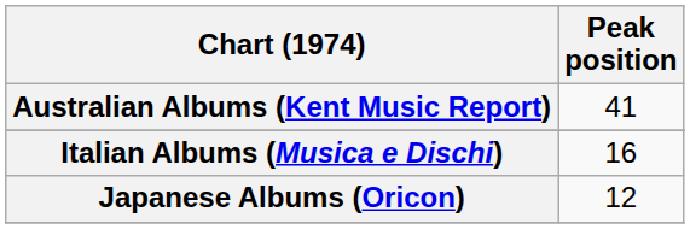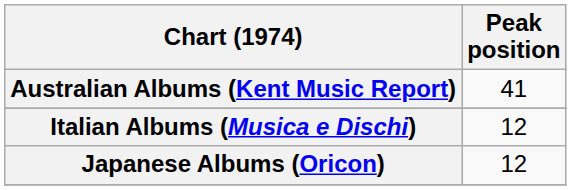 <table class="wikitable sortable plainrowheaders">
 <tr>
 <th>Chart (1974)</th>
 <th>Peak<br>position</th>
 </tr>
 <tr>
 <th scope="row">Australian Albums (<a href='#'>Kent Music Report</a>)</th>
 <td align="center">41</td>
 </tr>
 <tr>
 </tr>
 <tr>
 <th scope="row">Italian Albums (<em><a href='#'>Musica e Dischi</a></em>)</th>
-<td align="center">16</td>
+<td align="center">12</td>
 </tr>
 <tr>
 <th scope="row">Japanese Albums (<a href='#'>Oricon</a>)</th>
 <td align="center">12</td>
 </tr>
 <tr>
 </tr>
 </table>
